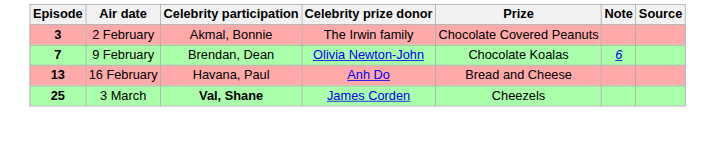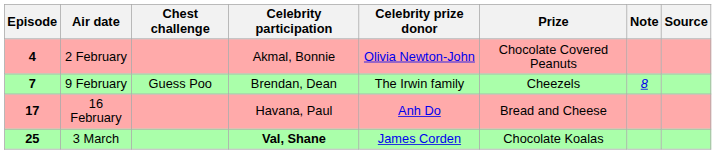 <table class="wikitable" style="margin:auto; text-align:center;">
 <tr>
 <th>Episode</th>
 <th>Air date</th>
+<th>Chest challenge</th>
 <th>Celebrity participation</th>
 <th>Celebrity prize donor</th>
 <th>Prize</th>
 <th>Note</th>
 <th>Source</th>
 </tr>
 <tr style="background:#ffaaaa">
-<td><strong>3</strong></td>
+<td><strong>4</strong></td>
 <td>2 February</td>
+<td></td>
 <td>Akmal, Bonnie</td>
-<td>The Irwin family</td>
+<td><a href='#'>Olivia Newton-John</a></td>
 <td>Chocolate Covered Peanuts</td>
 <td></td>
 <td></td>
 </tr>
 <tr style="background:#aaffaa">
 <td><strong>7</strong></td>
 <td>9 February</td>
+<td>Guess Poo</td>
 <td>Brendan, Dean</td>
-<td><a href='#'>Olivia Newton-John</a></td>
-<td>Chocolate Koalas</td>
-<td><em><cite><a href='#'>6</a></cite></em></td>
+<td>The Irwin family</td>
+<td>Cheezels</td>
+<td><em><cite><a href='#'>8</a></cite></em></td>
 <td></td>
 </tr>
 <tr style="background:#ffaaaa">
-<td><strong>13</strong></td>
+<td><strong>17</strong></td>
 <td>16 February</td>
+<td></td>
 <td>Havana, Paul</td>
 <td><a href='#'>Anh Do</a></td>
 <td>Bread and Cheese</td>
 <td></td>
 <td></td>
 </tr>
 <tr style="background:#aaffaa">
 <td><strong>25</strong></td>
 <td>3 March</td>
+<td></td>
 <td><strong>Val, Shane</strong></td>
 <td><a href='#'>James Corden</a></td>
-<td>Cheezels</td>
+<td>Chocolate Koalas</td>
 <td></td>
 <td></td>
 </tr>
 </table>
